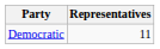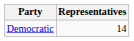 <table class="wikitable" style="float:right;margin:0 0 0.5em 1em;">
 <tr>
 <th colspan="2">Party</th>
 <th>Representatives</th>
 </tr>
 <tr>
 <td colspan="2"><a href='#'>Democratic</a></td>
-<td align="right">11</td>
+<td align="right">14</td>
 </tr>
 </table>
